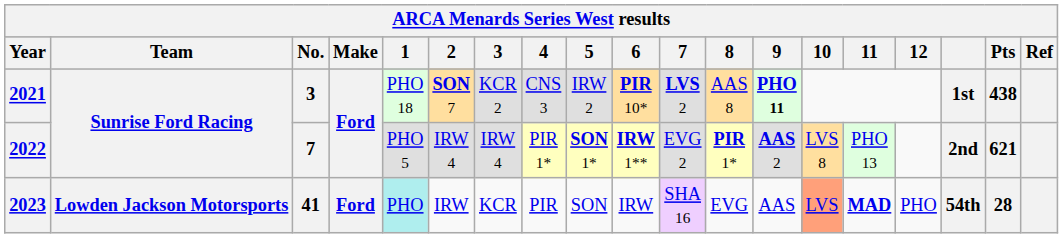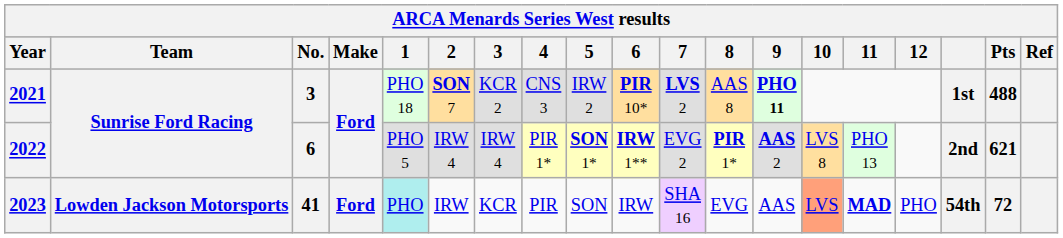 <table class="wikitable" style="text-align:center; font-size:75%">
 <tr>
 <th colspan=23><a href='#'>ARCA Menards Series West</a> results</th>
 </tr>
 <tr>
 <th>Year</th>
 <th>Team</th>
 <th>No.</th>
 <th>Make</th>
 <th>1</th>
 <th>2</th>
 <th>3</th>
 <th>4</th>
 <th>5</th>
 <th>6</th>
 <th>7</th>
 <th>8</th>
 <th>9</th>
 <th>10</th>
 <th>11</th>
 <th>12</th>
 <th></th>
 <th>Pts</th>
 <th>Ref</th>
 </tr>
 <tr>
 <th><a href='#'>2021</a></th>
 <th rowspan=2><a href='#'>Sunrise Ford Racing</a></th>
 <th>3</th>
 <th rowspan=2><a href='#'>Ford</a></th>
 <td style="background:#DFFFDF;"><a href='#'>PHO</a><br><small>18</small></td>
 <td style="background:#FFDF9F;"><strong><a href='#'>SON</a></strong><br><small>7</small></td>
 <td style="background:#DFDFDF;"><a href='#'>KCR</a><br><small>2</small></td>
 <td style="background:#DFDFDF;"><a href='#'>CNS</a><br><small>3</small></td>
 <td style="background:#DFDFDF;"><a href='#'>IRW</a><br><small>2</small></td>
 <td style="background:#FFDF9F;"><strong><a href='#'>PIR</a></strong><br><small>10*</small></td>
 <td style="background:#DFDFDF;"><strong><a href='#'>LVS</a></strong><br><small>2</small></td>
 <td style="background:#FFDF9F;"><a href='#'>AAS</a><br><small>8</small></td>
 <td style="background:#DFFFDF;"><strong><a href='#'>PHO</a><br><small>11</small></strong></td>
 <td colspan=3></td>
 <th>1st</th>
-<th>438</th>
+<th>488</th>
 <th></th>
 </tr>
 <tr>
 <th><a href='#'>2022</a></th>
-<th>7</th>
+<th>6</th>
 <td style="background:#DFDFDF;"><a href='#'>PHO</a><br><small>5</small></td>
 <td style="background:#DFDFDF;"><a href='#'>IRW</a><br><small>4</small></td>
 <td style="background:#DFDFDF;"><a href='#'>IRW</a><br><small>4</small></td>
 <td style="background:#FFFFBF;"><a href='#'>PIR</a><br><small>1*</small></td>
 <td style="background:#FFFFBF;"><strong><a href='#'>SON</a></strong><br><small>1*</small></td>
 <td style="background:#FFFFBF;"><strong><a href='#'>IRW</a></strong><br><small>1**</small></td>
 <td style="background:#DFDFDF;"><a href='#'>EVG</a><br><small>2</small></td>
 <td style="background:#FFFFBF;"><strong><a href='#'>PIR</a></strong><br><small>1*</small></td>
 <td style="background:#DFDFDF;"><strong><a href='#'>AAS</a></strong><br><small>2</small></td>
 <td style="background:#FFDF9F;"><a href='#'>LVS</a><br><small>8</small></td>
 <td style="background:#DFFFDF;"><a href='#'>PHO</a><br><small>13</small></td>
 <td></td>
 <th>2nd</th>
 <th>621</th>
 <th></th>
 </tr>
 <tr>
 <th><a href='#'>2023</a></th>
 <th><a href='#'>Lowden Jackson Motorsports</a></th>
 <th>41</th>
 <th><a href='#'>Ford</a></th>
 <td style="background: paleturquoise;"><a href='#'>PHO</a></td>
 <td><a href='#'>IRW</a></td>
 <td><a href='#'>KCR</a></td>
 <td><a href='#'>PIR</a></td>
 <td><a href='#'>SON</a></td>
 <td><a href='#'>IRW</a></td>
 <td style="background:#EFCFFF;"><a href='#'>SHA</a><br><small>16</small></td>
 <td><a href='#'>EVG</a></td>
 <td><a href='#'>AAS</a></td>
 <td style="background: lightsalmon;"><a href='#'>LVS</a></td>
 <td><strong><a href='#'>MAD</a></strong></td>
 <td><a href='#'>PHO</a></td>
 <th>54th</th>
-<th>28</th>
+<th>72</th>
 <th></th>
 </tr>
 </table>
